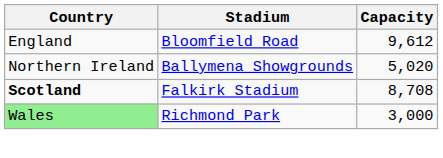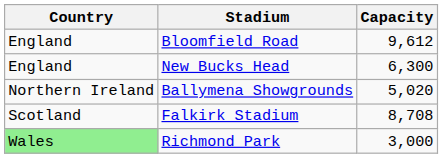 <table class="wikitable">
 <tr>
 <th>Country</th>
 <th>Stadium</th>
 <th align="right">Capacity</th>
 </tr>
 <tr>
 <td>England</td>
 <td><a href='#'>Bloomfield Road</a></td>
 <td align="right">9,612</td>
 </tr>
 <tr>
+<td>England</td>
+<td><a href='#'>New Bucks Head</a></td>
+<td align="right">6,300</td>
+</tr>
+<tr>
 <td>Northern Ireland</td>
 <td><a href='#'>Ballymena Showgrounds</a></td>
 <td align="right">5,020</td>
 </tr>
 <tr>
-<td><strong>Scotland</strong></td>
+<td>Scotland</td>
 <td><a href='#'>Falkirk Stadium</a></td>
 <td align="right">8,708</td>
 </tr>
 <tr>
 <td style="background: lightgreen;">Wales</td>
 <td><a href='#'>Richmond Park</a></td>
 <td align="right">3,000</td>
 </tr>
 </table>
